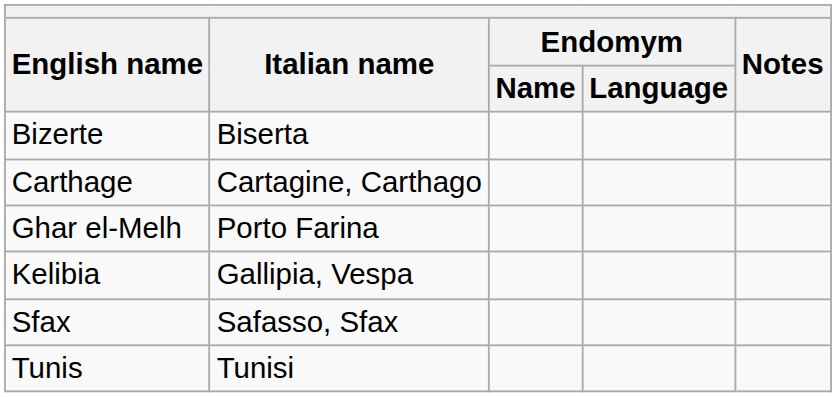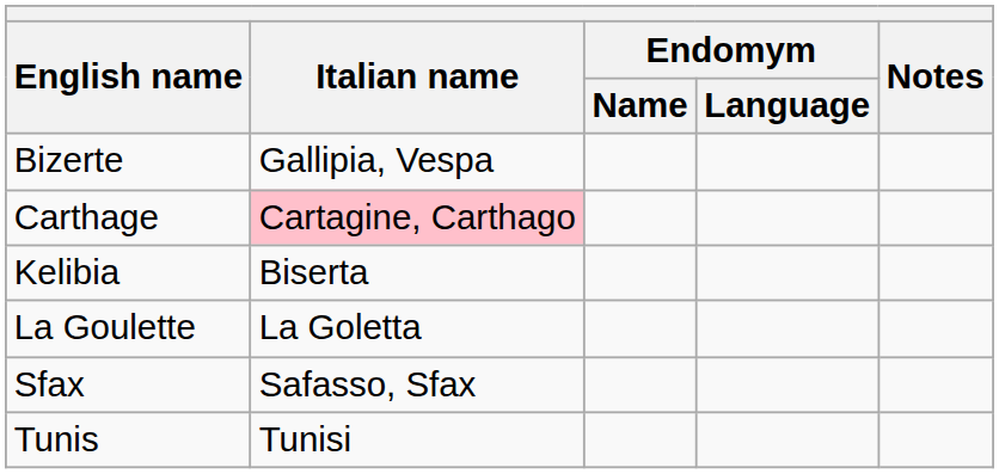 <table class="wikitable sortable">
 <tr>
 <th colspan="5"></th>
 </tr>
 <tr>
 <th rowspan="2">English name</th>
 <th rowspan="2">Italian name</th>
 <th colspan="2">Endomym</th>
 <th rowspan="2">Notes</th>
 </tr>
 <tr>
 <th>Name</th>
 <th>Language</th>
 </tr>
 <tr>
 <td>Bizerte</td>
+<td>Gallipia, Vespa</td>
+<td></td>
+<td></td>
+<td></td>
+</tr>
+<tr>
+<td>Carthage</td>
+<td style="background: pink;">Cartagine, Carthago</td>
+<td></td>
+<td></td>
+<td></td>
+</tr>
+<tr>
+<td>Kelibia</td>
 <td>Biserta</td>
 <td></td>
 <td></td>
 <td></td>
 </tr>
 <tr>
-<td>Carthage</td>
-<td>Cartagine, Carthago</td>
-<td></td>
-<td></td>
-<td></td>
-</tr>
-<tr>
-<td>Ghar el-Melh</td>
-<td>Porto Farina</td>
-<td></td>
-<td></td>
-<td></td>
-</tr>
-<tr>
-<td>Kelibia</td>
-<td>Gallipia, Vespa</td>
+<td>La Goulette</td>
+<td>La Goletta</td>
 <td></td>
 <td></td>
 <td></td>
 </tr>
 <tr>
 <td>Sfax</td>
 <td>Safasso, Sfax</td>
 <td></td>
 <td></td>
 <td></td>
 </tr>
 <tr>
 <td>Tunis</td>
 <td>Tunisi</td>
 <td></td>
 <td></td>
 <td></td>
 </tr>
 </table>
